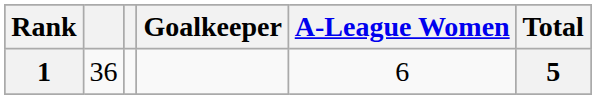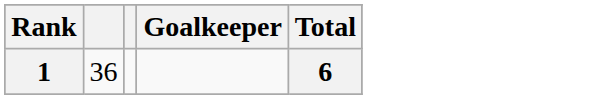 <table class="wikitable" style="text-align:center">
 <tr>
 <th>Rank</th>
 <th></th>
 <th></th>
 <th>Goalkeeper</th>
-<th><a href='#'>A-League Women</a></th>
 <th>Total</th>
 </tr>
 <tr>
 <th>1</th>
 <td>36</td>
 <td></td>
 <td align="left"></td>
-<td>6</td>
-<th>5</th>
+<th>6</th>
 </tr>
 </table>
